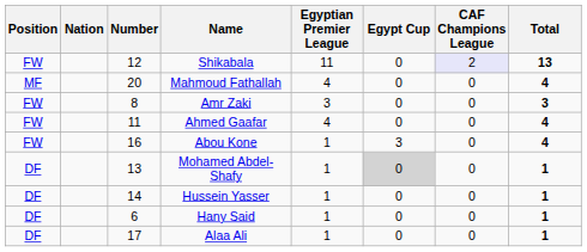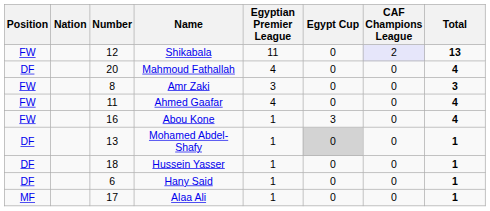 <table class="wikitable" style="font-size: 95%; text-align: center;">
 <tr>
 <th width=50>Position</th>
 <th width=50>Nation</th>
 <th width=50>Number</th>
 <th width=150>Name</th>
 <th width=80>Egyptian Premier League</th>
 <th width=80>Egypt Cup</th>
 <th width=80>CAF Champions League</th>
 <th width=80>Total</th>
 </tr>
 <tr>
 <td><a href='#'>FW</a></td>
 <td></td>
 <td>12</td>
 <td><a href='#'>Shikabala</a></td>
 <td>11</td>
 <td>0</td>
 <td style="background: lavender;">2</td>
 <td><strong>13</strong></td>
 </tr>
 <tr>
-<td><a href='#'>MF</a></td>
+<td><a href='#'>DF</a></td>
 <td></td>
 <td>20</td>
 <td><a href='#'>Mahmoud Fathallah</a></td>
 <td>4</td>
 <td>0</td>
 <td>0</td>
 <td><strong>4</strong></td>
 </tr>
 <tr>
 <td><a href='#'>FW</a></td>
 <td></td>
 <td>8</td>
 <td><a href='#'>Amr Zaki</a></td>
 <td>3</td>
 <td>0</td>
 <td>0</td>
 <td><strong>3</strong></td>
 </tr>
 <tr>
 <td><a href='#'>FW</a></td>
 <td></td>
 <td>11</td>
 <td><a href='#'>Ahmed Gaafar</a></td>
 <td>4</td>
 <td>0</td>
 <td>0</td>
 <td><strong>4</strong></td>
 </tr>
 <tr>
 <td><a href='#'>FW</a></td>
 <td></td>
 <td>16</td>
 <td><a href='#'>Abou Kone</a></td>
 <td>1</td>
 <td>3</td>
 <td>0</td>
 <td><strong>4</strong></td>
 </tr>
 <tr>
 <td><a href='#'>DF</a></td>
 <td></td>
 <td>13</td>
 <td><a href='#'>Mohamed Abdel-Shafy</a></td>
 <td>1</td>
 <td style="background: lightgrey;">0</td>
 <td>0</td>
 <td><strong>1</strong></td>
 </tr>
 <tr>
 <td><a href='#'>DF</a></td>
 <td></td>
-<td>14</td>
+<td>18</td>
 <td><a href='#'>Hussein Yasser</a></td>
 <td>1</td>
 <td>0</td>
 <td>0</td>
 <td><strong>1</strong></td>
 </tr>
 <tr>
 <td><a href='#'>DF</a></td>
 <td></td>
 <td>6</td>
 <td><a href='#'>Hany Said</a></td>
 <td>1</td>
 <td>0</td>
 <td>0</td>
 <td><strong>1</strong></td>
 </tr>
 <tr>
-<td><a href='#'>DF</a></td>
+<td><a href='#'>MF</a></td>
 <td></td>
 <td>17</td>
 <td><a href='#'>Alaa Ali</a></td>
 <td>1</td>
 <td>0</td>
 <td>0</td>
 <td><strong>1</strong></td>
 </tr>
 </table>
